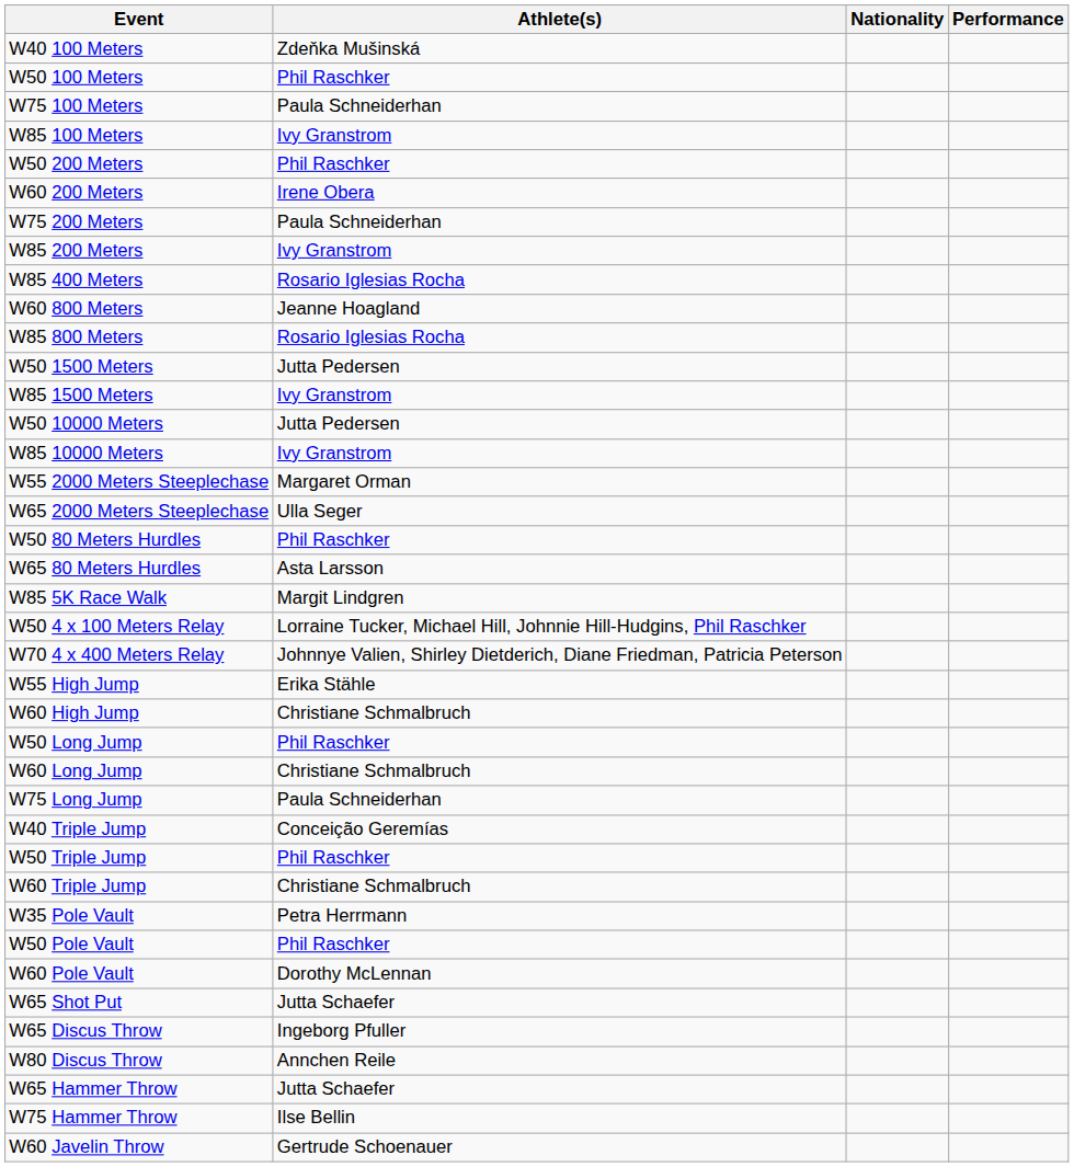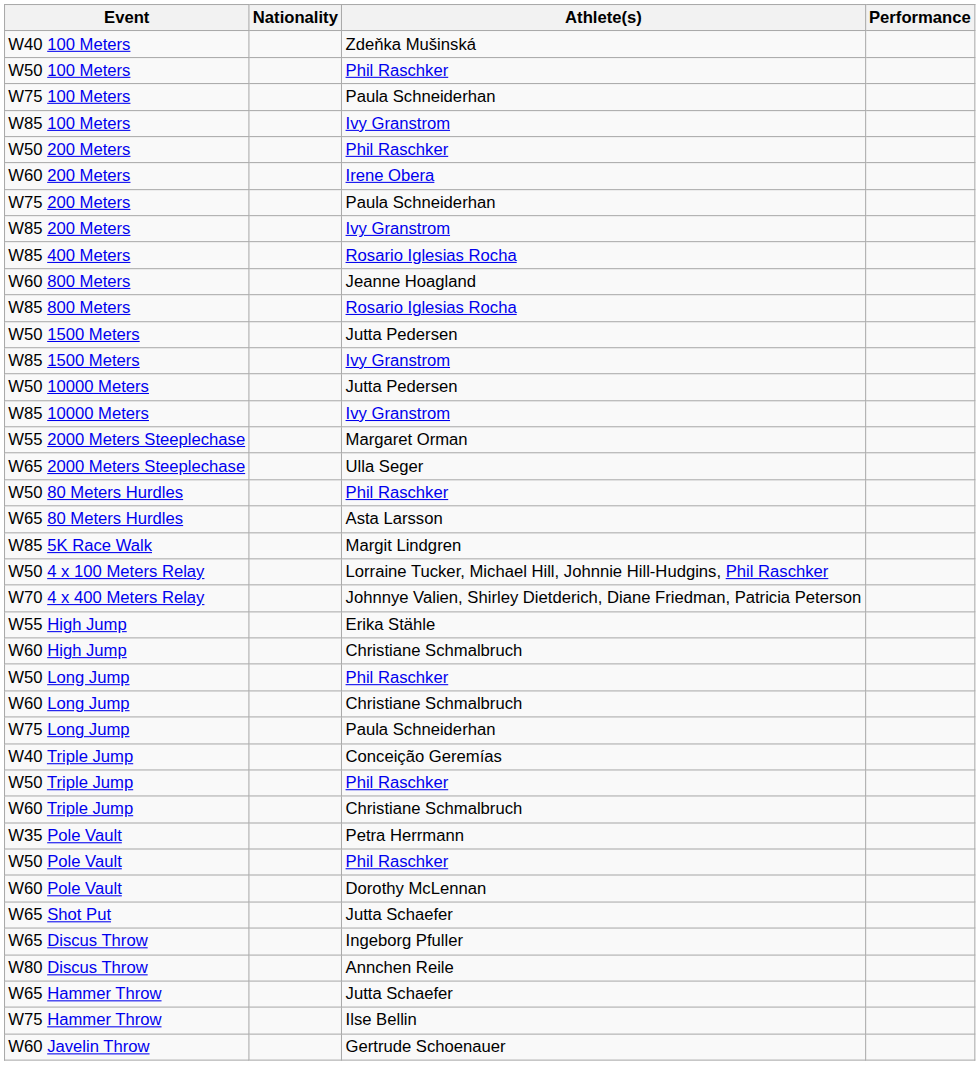 <table class="wikitable">
 <tr>
 <th>Event</th>
+<th>Nationality</th>
 <th>Athlete(s)</th>
-<th>Nationality</th>
 <th>Performance</th>
 </tr>
 <tr>
 <td>W40 <a href='#'>100 Meters</a></td>
+<td></td>
 <td>Zdeňka Mušinská</td>
-<td></td>
 <td></td>
 </tr>
 <tr>
 <td>W50 <a href='#'>100 Meters</a></td>
+<td></td>
 <td><a href='#'>Phil Raschker</a></td>
-<td></td>
 <td></td>
 </tr>
 <tr>
 <td>W75 <a href='#'>100 Meters</a></td>
+<td></td>
 <td>Paula Schneiderhan</td>
-<td></td>
 <td></td>
 </tr>
 <tr>
 <td>W85 <a href='#'>100 Meters</a></td>
+<td></td>
 <td><a href='#'>Ivy Granstrom</a></td>
-<td></td>
 <td></td>
 </tr>
 <tr>
 <td>W50 <a href='#'>200 Meters</a></td>
+<td></td>
 <td><a href='#'>Phil Raschker</a></td>
-<td></td>
 <td></td>
 </tr>
 <tr>
 <td>W60 <a href='#'>200 Meters</a></td>
+<td></td>
 <td><a href='#'>Irene Obera</a></td>
-<td></td>
 <td></td>
 </tr>
 <tr>
 <td>W75 <a href='#'>200 Meters</a></td>
+<td></td>
 <td>Paula Schneiderhan</td>
-<td></td>
 <td></td>
 </tr>
 <tr>
 <td>W85 <a href='#'>200 Meters</a></td>
+<td></td>
 <td><a href='#'>Ivy Granstrom</a></td>
-<td></td>
 <td></td>
 </tr>
 <tr>
 <td>W85 <a href='#'>400 Meters</a></td>
+<td></td>
 <td><a href='#'>Rosario Iglesias Rocha</a></td>
-<td></td>
 <td></td>
 </tr>
 <tr>
 <td>W60 <a href='#'>800 Meters</a></td>
+<td></td>
 <td>Jeanne Hoagland</td>
-<td></td>
 <td></td>
 </tr>
 <tr>
 <td>W85 <a href='#'>800 Meters</a></td>
+<td></td>
 <td><a href='#'>Rosario Iglesias Rocha</a></td>
-<td></td>
 <td></td>
 </tr>
 <tr>
 <td>W50 <a href='#'>1500 Meters</a></td>
+<td></td>
 <td>Jutta Pedersen</td>
-<td></td>
 <td></td>
 </tr>
 <tr>
 <td>W85 <a href='#'>1500 Meters</a></td>
+<td></td>
 <td><a href='#'>Ivy Granstrom</a></td>
-<td></td>
 <td></td>
 </tr>
 <tr>
 <td>W50 <a href='#'>10000 Meters</a></td>
+<td></td>
 <td>Jutta Pedersen</td>
-<td></td>
 <td></td>
 </tr>
 <tr>
 <td>W85 <a href='#'>10000 Meters</a></td>
+<td></td>
 <td><a href='#'>Ivy Granstrom</a></td>
-<td></td>
 <td></td>
 </tr>
 <tr>
 <td>W55 <a href='#'>2000 Meters Steeplechase</a></td>
+<td></td>
 <td>Margaret Orman</td>
-<td></td>
 <td></td>
 </tr>
 <tr>
 <td>W65 <a href='#'>2000 Meters Steeplechase</a></td>
+<td></td>
 <td>Ulla Seger</td>
-<td></td>
 <td></td>
 </tr>
 <tr>
 <td>W50 <a href='#'>80 Meters Hurdles</a></td>
+<td></td>
 <td><a href='#'>Phil Raschker</a></td>
-<td></td>
 <td></td>
 </tr>
 <tr>
 <td>W65 <a href='#'>80 Meters Hurdles</a></td>
+<td></td>
 <td>Asta Larsson</td>
-<td></td>
 <td></td>
 </tr>
 <tr>
 <td>W85 <a href='#'>5K Race Walk</a></td>
+<td></td>
 <td>Margit Lindgren</td>
-<td></td>
 <td></td>
 </tr>
 <tr>
 <td>W50 <a href='#'>4 x 100 Meters Relay</a></td>
+<td></td>
 <td>Lorraine Tucker, Michael Hill, Johnnie Hill-Hudgins, <a href='#'>Phil Raschker</a></td>
-<td></td>
 <td></td>
 </tr>
 <tr>
 <td>W70 <a href='#'>4 x 400 Meters Relay</a></td>
+<td></td>
 <td>Johnnye Valien, Shirley Dietderich, Diane Friedman, Patricia Peterson</td>
-<td></td>
 <td></td>
 </tr>
 <tr>
 <td>W55 <a href='#'>High Jump</a></td>
+<td></td>
 <td>Erika Stähle</td>
-<td></td>
 <td></td>
 </tr>
 <tr>
 <td>W60 <a href='#'>High Jump</a></td>
+<td></td>
 <td>Christiane Schmalbruch</td>
-<td></td>
 <td></td>
 </tr>
 <tr>
 <td>W50 <a href='#'>Long Jump</a></td>
+<td></td>
 <td><a href='#'>Phil Raschker</a></td>
-<td></td>
 <td></td>
 </tr>
 <tr>
 <td>W60 <a href='#'>Long Jump</a></td>
+<td></td>
 <td>Christiane Schmalbruch</td>
-<td></td>
 <td></td>
 </tr>
 <tr>
 <td>W75 <a href='#'>Long Jump</a></td>
+<td></td>
 <td>Paula Schneiderhan</td>
-<td></td>
 <td></td>
 </tr>
 <tr>
 <td>W40 <a href='#'>Triple Jump</a></td>
+<td></td>
 <td>Conceição Geremías</td>
-<td></td>
 <td></td>
 </tr>
 <tr>
 <td>W50 <a href='#'>Triple Jump</a></td>
+<td></td>
 <td><a href='#'>Phil Raschker</a></td>
-<td></td>
 <td></td>
 </tr>
 <tr>
 <td>W60 <a href='#'>Triple Jump</a></td>
+<td></td>
 <td>Christiane Schmalbruch</td>
-<td></td>
 <td></td>
 </tr>
 <tr>
 <td>W35 <a href='#'>Pole Vault</a></td>
+<td></td>
 <td>Petra Herrmann</td>
-<td></td>
 <td></td>
 </tr>
 <tr>
 <td>W50 <a href='#'>Pole Vault</a></td>
+<td></td>
 <td><a href='#'>Phil Raschker</a></td>
-<td></td>
 <td></td>
 </tr>
 <tr>
 <td>W60 <a href='#'>Pole Vault</a></td>
+<td></td>
 <td>Dorothy McLennan</td>
-<td></td>
 <td></td>
 </tr>
 <tr>
 <td>W65 <a href='#'>Shot Put</a></td>
+<td></td>
 <td>Jutta Schaefer</td>
-<td></td>
 <td></td>
 </tr>
 <tr>
 <td>W65 <a href='#'>Discus Throw</a></td>
+<td></td>
 <td>Ingeborg Pfuller</td>
-<td></td>
 <td></td>
 </tr>
 <tr>
 <td>W80 <a href='#'>Discus Throw</a></td>
+<td></td>
 <td>Annchen Reile</td>
-<td></td>
 <td></td>
 </tr>
 <tr>
 <td>W65 <a href='#'>Hammer Throw</a></td>
+<td></td>
 <td>Jutta Schaefer</td>
-<td></td>
 <td></td>
 </tr>
 <tr>
 <td>W75 <a href='#'>Hammer Throw</a></td>
+<td></td>
 <td>Ilse Bellin</td>
-<td></td>
 <td></td>
 </tr>
 <tr>
 <td>W60 <a href='#'>Javelin Throw</a></td>
+<td></td>
 <td>Gertrude Schoenauer</td>
-<td></td>
 <td></td>
 </tr>
 </table>
